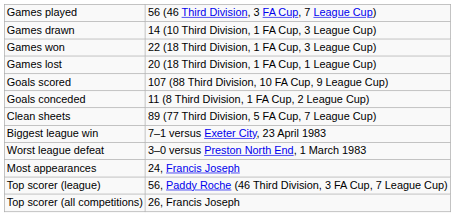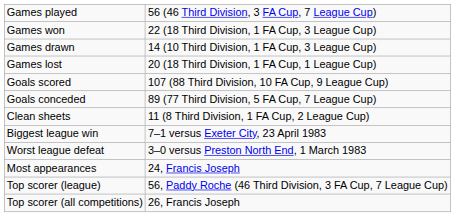 <table class="wikitable">
 <tr>
 <td>Games played</td>
 <td>56 (46 <a href='#'>Third Division</a>, 3 <a href='#'>FA Cup</a>, 7 <a href='#'>League Cup</a>)</td>
 </tr>
 <tr>
+<td>Games won</td>
+<td>22 (18 Third Division, 1 FA Cup, 3 League Cup)</td>
+</tr>
+<tr>
 <td>Games drawn</td>
 <td>14 (10 Third Division, 1 FA Cup, 3 League Cup)</td>
-</tr>
-<tr>
-<td>Games won</td>
-<td>22 (18 Third Division, 1 FA Cup, 3 League Cup)</td>
 </tr>
 <tr>
 <td>Games lost</td>
 <td>20 (18 Third Division, 1 FA Cup, 1 League Cup)</td>
 </tr>
 <tr>
 <td>Goals scored</td>
 <td>107 (88 Third Division, 10 FA Cup, 9 League Cup)</td>
 </tr>
 <tr>
 <td>Goals conceded</td>
-<td>11 (8 Third Division, 1 FA Cup, 2 League Cup)</td>
+<td>89 (77 Third Division, 5 FA Cup, 7 League Cup)</td>
 </tr>
 <tr>
 <td>Clean sheets</td>
-<td>89 (77 Third Division, 5 FA Cup, 7 League Cup)</td>
+<td>11 (8 Third Division, 1 FA Cup, 2 League Cup)</td>
 </tr>
 <tr>
 <td>Biggest league win</td>
 <td>7–1 versus <a href='#'>Exeter City</a>, 23 April 1983</td>
 </tr>
 <tr>
 <td>Worst league defeat</td>
 <td>3–0 versus <a href='#'>Preston North End</a>, 1 March 1983</td>
 </tr>
 <tr>
 <td>Most appearances</td>
 <td>24, <a href='#'>Francis Joseph</a></td>
 </tr>
 <tr>
 <td>Top scorer (league)</td>
 <td>56, <a href='#'>Paddy Roche</a> (46 Third Division, 3 FA Cup, 7 League Cup)</td>
 </tr>
 <tr>
 <td>Top scorer (all competitions)</td>
 <td>26, Francis Joseph</td>
 </tr>
 </table>
